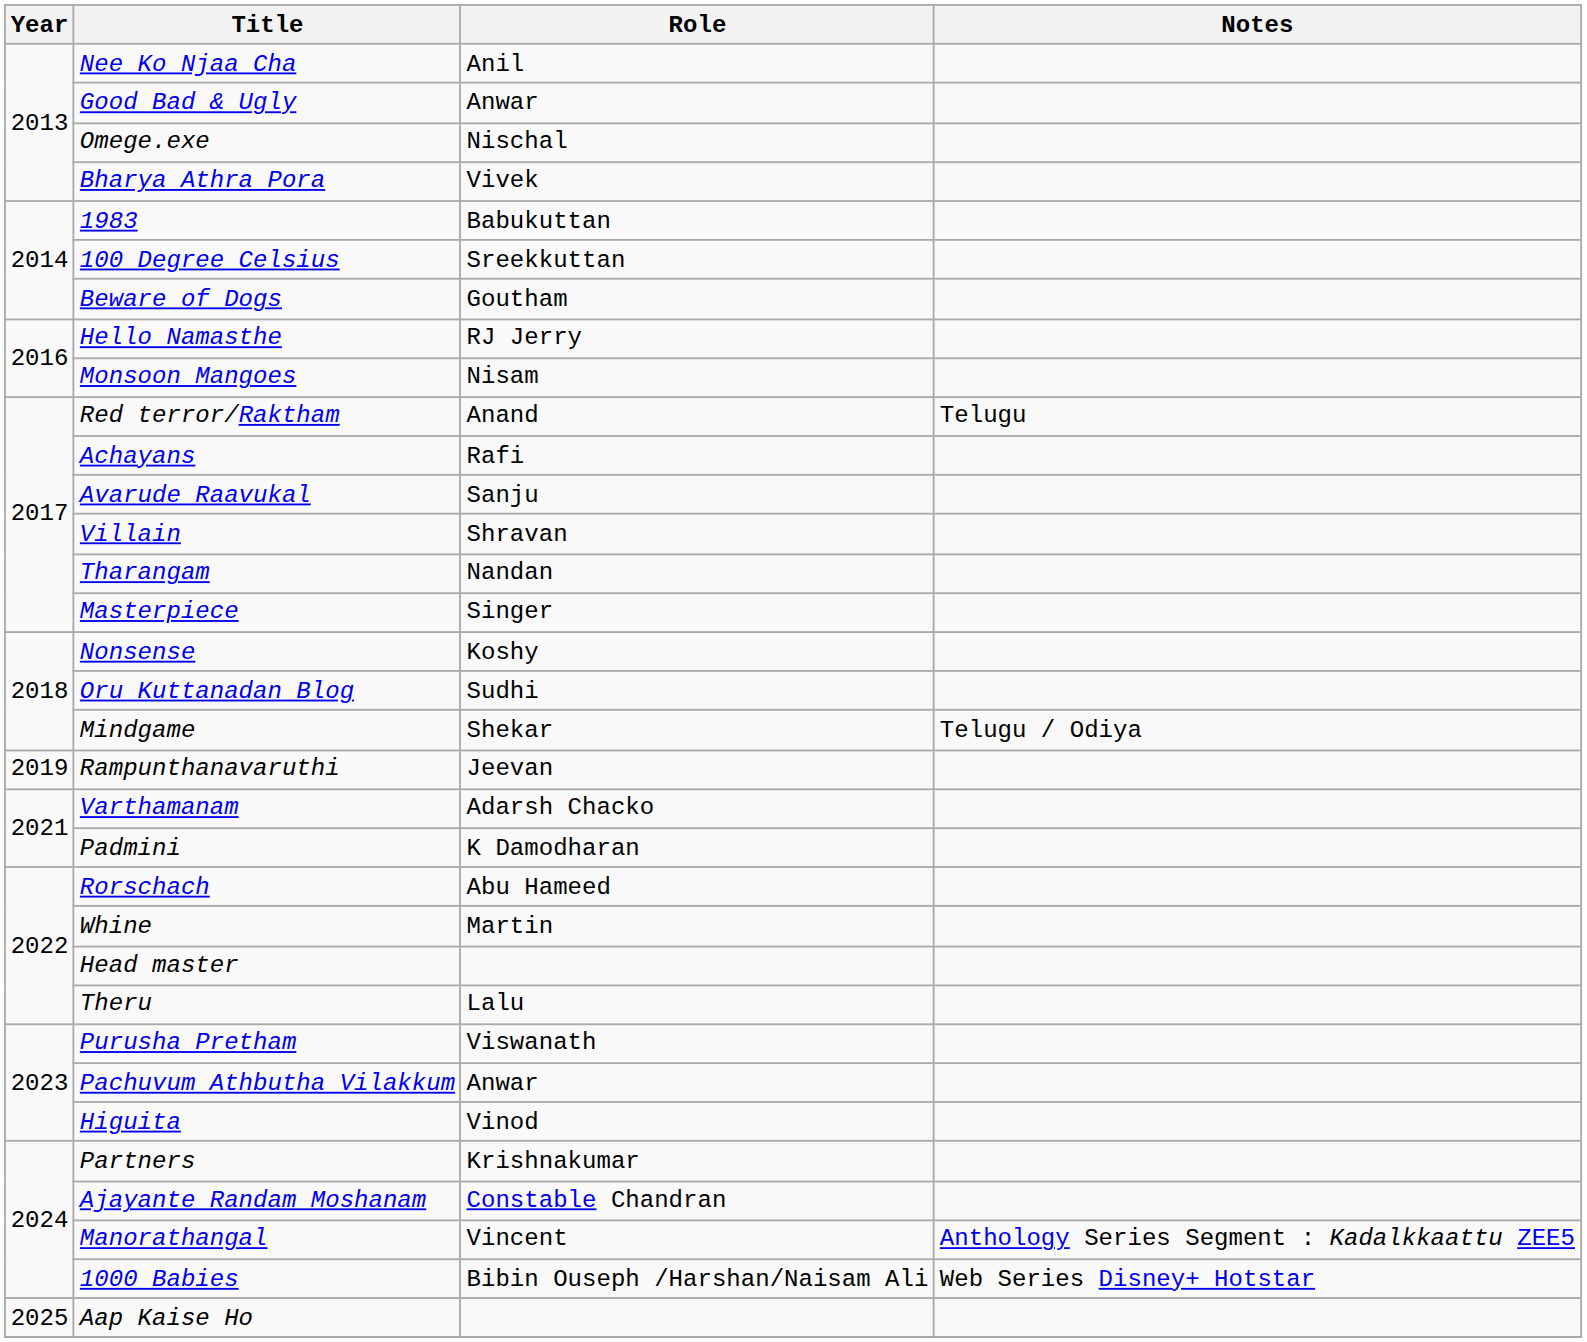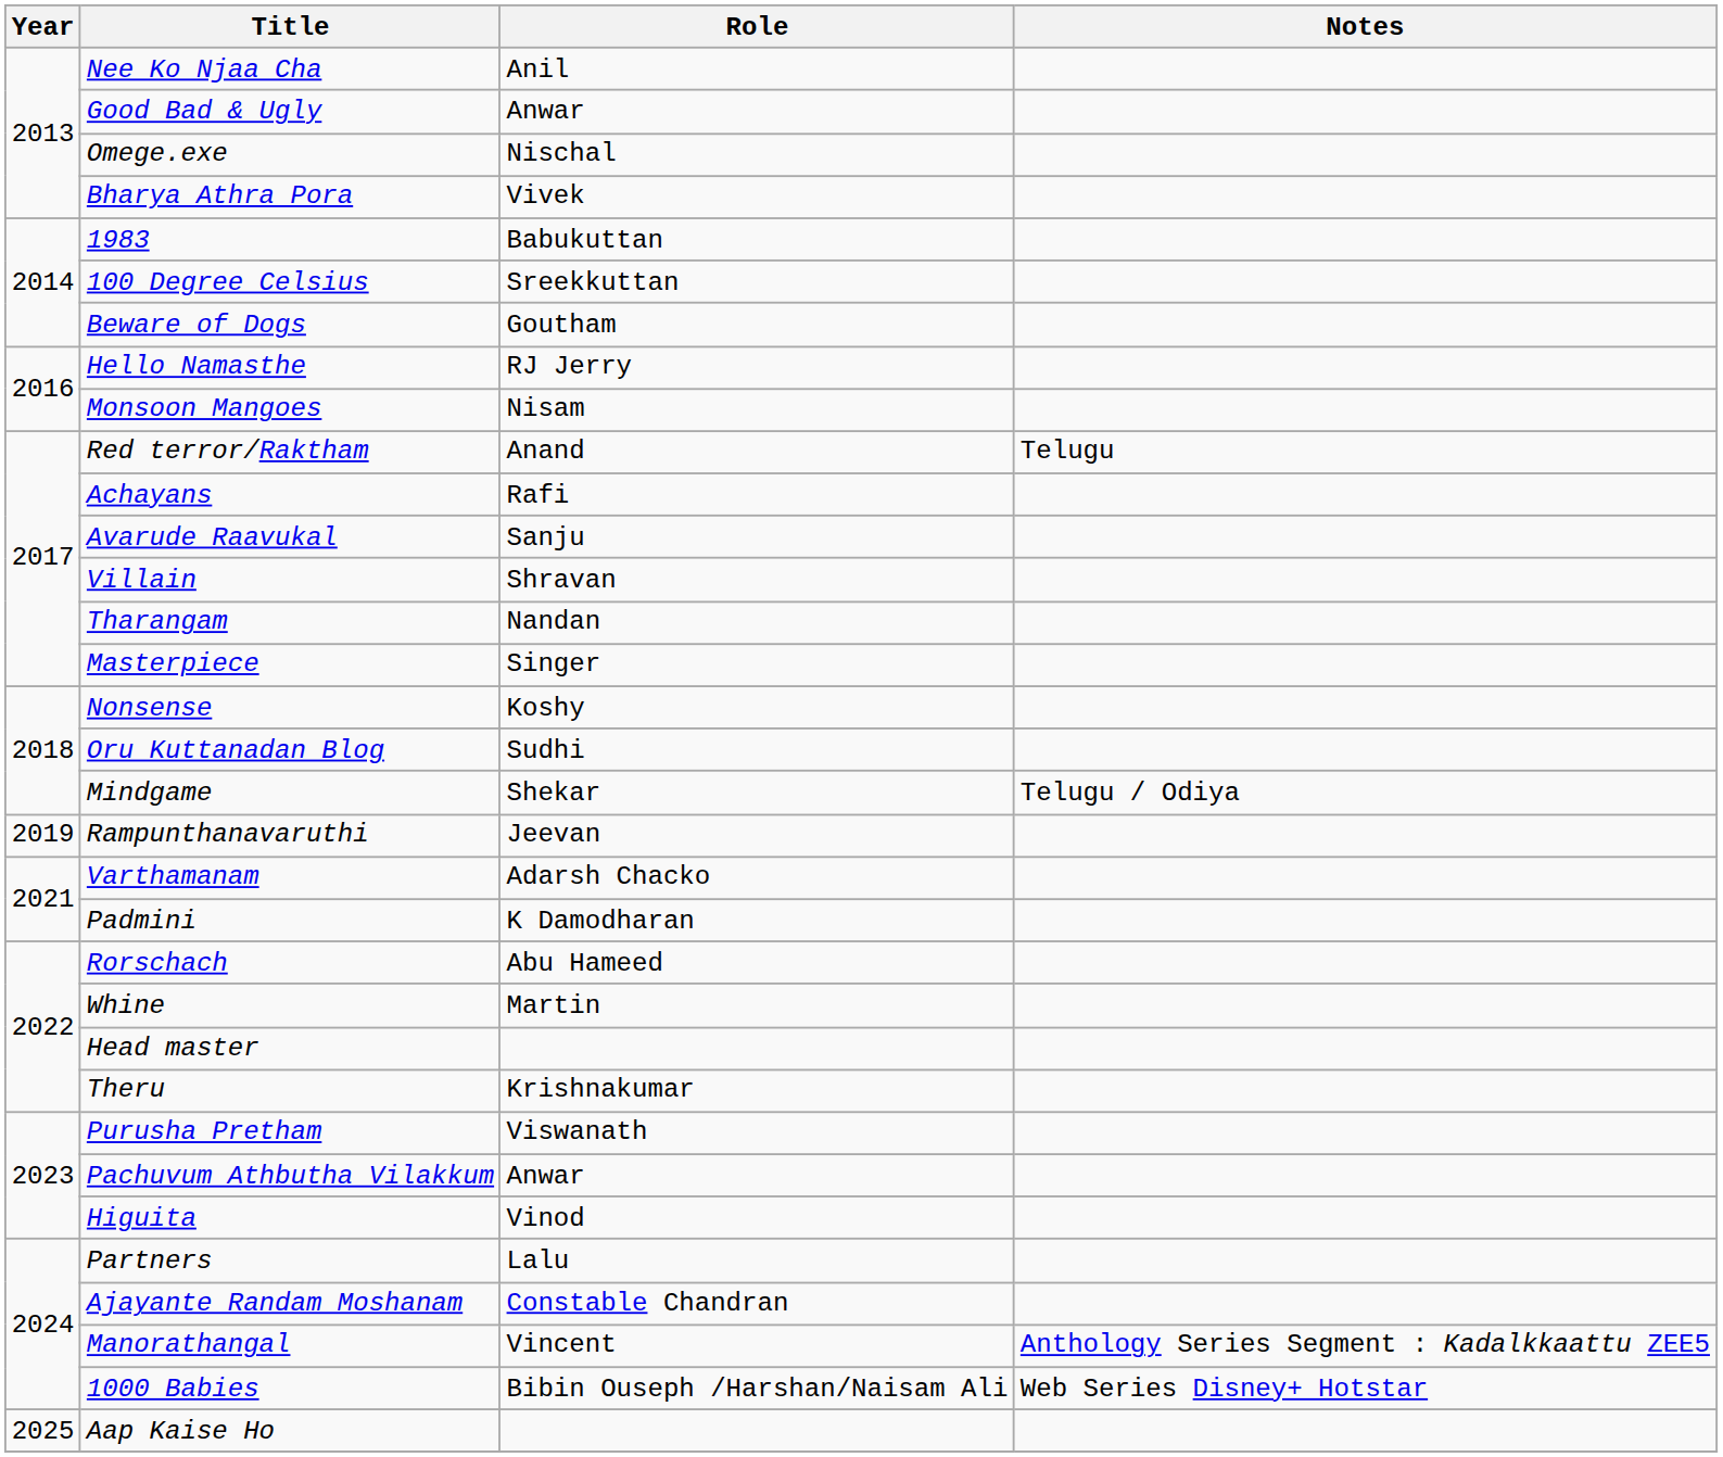 <table class="wikitable sortable">
 <tr>
 <th>Year</th>
 <th>Title</th>
 <th>Role</th>
 <th class="unsortable">Notes</th>
 </tr>
 <tr>
 <td rowspan=4>2013</td>
 <td><em><a href='#'>Nee Ko Njaa Cha</a></em></td>
 <td>Anil</td>
 <td></td>
 </tr>
 <tr>
 <td><em><a href='#'>Good Bad & Ugly</a></em></td>
 <td>Anwar</td>
 <td></td>
 </tr>
 <tr>
 <td><em>Omege.exe</em></td>
 <td>Nischal</td>
 <td></td>
 </tr>
 <tr>
 <td><em><a href='#'>Bharya Athra Pora</a></em></td>
 <td>Vivek</td>
 <td></td>
 </tr>
 <tr>
 <td rowspan=3>2014</td>
 <td><em><a href='#'>1983</a></em></td>
 <td>Babukuttan</td>
 <td></td>
 </tr>
 <tr>
 <td><em><a href='#'>100 Degree Celsius</a></em></td>
 <td>Sreekkuttan</td>
 <td></td>
 </tr>
 <tr>
 <td><em><a href='#'>Beware of Dogs</a></em></td>
 <td>Goutham</td>
 <td></td>
 </tr>
 <tr>
 <td rowspan=2>2016</td>
 <td><em><a href='#'>Hello Namasthe</a></em></td>
 <td>RJ Jerry</td>
 <td></td>
 </tr>
 <tr>
 <td><em><a href='#'>Monsoon Mangoes</a></em></td>
 <td>Nisam</td>
 <td></td>
 </tr>
 <tr>
 <td rowspan=6>2017</td>
 <td><em>Red terror/<a href='#'>Raktham</a></em></td>
 <td>Anand</td>
 <td>Telugu</td>
 </tr>
 <tr>
 <td><em><a href='#'>Achayans</a></em></td>
 <td>Rafi</td>
 <td></td>
 </tr>
 <tr>
 <td><em><a href='#'>Avarude Raavukal</a></em></td>
 <td>Sanju</td>
 <td></td>
 </tr>
 <tr>
 <td><em><a href='#'>Villain</a></em></td>
 <td>Shravan</td>
 <td></td>
 </tr>
 <tr>
 <td><em><a href='#'>Tharangam</a></em></td>
 <td>Nandan</td>
 <td></td>
 </tr>
 <tr>
 <td><em><a href='#'>Masterpiece</a></em></td>
 <td>Singer</td>
 <td></td>
 </tr>
 <tr>
 <td rowspan=3>2018</td>
 <td><em><a href='#'>Nonsense</a></em></td>
 <td>Koshy</td>
 <td></td>
 </tr>
 <tr>
 <td><em><a href='#'>Oru Kuttanadan Blog</a></em></td>
 <td>Sudhi</td>
 <td></td>
 </tr>
 <tr>
 <td><em>Mindgame</em></td>
 <td>Shekar</td>
 <td>Telugu / Odiya</td>
 </tr>
 <tr>
 <td>2019</td>
 <td><em>Rampunthanavaruthi</em></td>
 <td>Jeevan</td>
 <td></td>
 </tr>
 <tr>
 <td rowspan=2>2021</td>
 <td><em><a href='#'>Varthamanam</a></em></td>
 <td>Adarsh Chacko</td>
 <td></td>
 </tr>
 <tr>
 <td><em>Padmini</em></td>
 <td>K Damodharan</td>
 <td></td>
 </tr>
 <tr>
 <td rowspan="4">2022</td>
 <td><em><a href='#'>Rorschach</a></em></td>
 <td>Abu Hameed</td>
 <td></td>
 </tr>
 <tr>
 <td><em>Whine</em></td>
 <td>Martin</td>
 <td></td>
 </tr>
 <tr>
 <td><em>Head master</em></td>
 <td></td>
 <td></td>
 </tr>
 <tr>
 <td><em>Theru</em></td>
-<td>Lalu</td>
+<td>Krishnakumar</td>
 <td></td>
 </tr>
 <tr>
 <td rowspan="3">2023</td>
 <td><em><a href='#'>Purusha Pretham</a></em></td>
 <td>Viswanath</td>
 <td></td>
 </tr>
 <tr>
 <td><em><a href='#'>Pachuvum Athbutha Vilakkum</a></em></td>
 <td>Anwar</td>
 <td></td>
 </tr>
 <tr>
 <td><em><a href='#'>Higuita</a></em></td>
 <td>Vinod</td>
 <td></td>
 </tr>
 <tr>
 <td rowspan="4">2024</td>
 <td><em>Partners</em></td>
-<td>Krishnakumar</td>
+<td>Lalu</td>
 <td></td>
 </tr>
 <tr>
 <td><em><a href='#'>Ajayante Randam Moshanam</a></em></td>
 <td><a href='#'>Constable</a> Chandran</td>
 <td></td>
 </tr>
 <tr>
 <td><em><a href='#'>Manorathangal</a></em></td>
 <td>Vincent</td>
 <td><a href='#'>Anthology</a> Series Segment : <em>Kadalkkaattu</em> <a href='#'>ZEE5</a></td>
 </tr>
 <tr>
 <td><em><a href='#'>1000 Babies</a></em></td>
 <td>Bibin Ouseph /Harshan/Naisam Ali</td>
 <td>Web Series <a href='#'>Disney+ Hotstar</a></td>
 </tr>
 <tr>
 <td>2025</td>
 <td><em>Aap Kaise Ho</em></td>
 <td></td>
 <td></td>
 </tr>
 <tr>
 </tr>
 </table>
